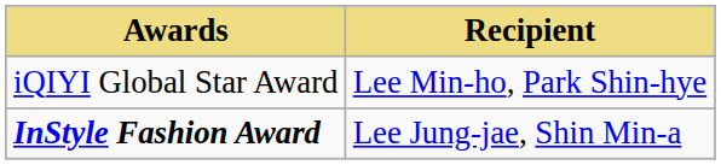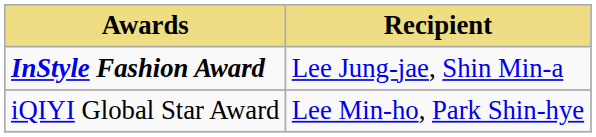 <table class="wikitable" align="center">
 <tr>
 <th style="background:#EEDD82;" align="center">Awards</th>
 <th style="background:#EEDD82;" align="center">Recipient</th>
 </tr>
 <tr>
+<td><strong><em><a href='#'>InStyle</a><em> Fashion Award<strong></td>
+<td><a href='#'>Lee Jung-jae</a>, <a href='#'>Shin Min-a</a></td>
+</tr>
+<tr>
 <td></strong><a href='#'>iQIYI</a> Global Star Award<strong></td>
 <td><a href='#'>Lee Min-ho</a>, <a href='#'>Park Shin-hye</a></td>
 </tr>
-<tr>
-<td><strong><em><a href='#'>InStyle</a><em> Fashion Award<strong></td>
-<td><a href='#'>Lee Jung-jae</a>, <a href='#'>Shin Min-a</a></td>
-</tr>
 </table>
